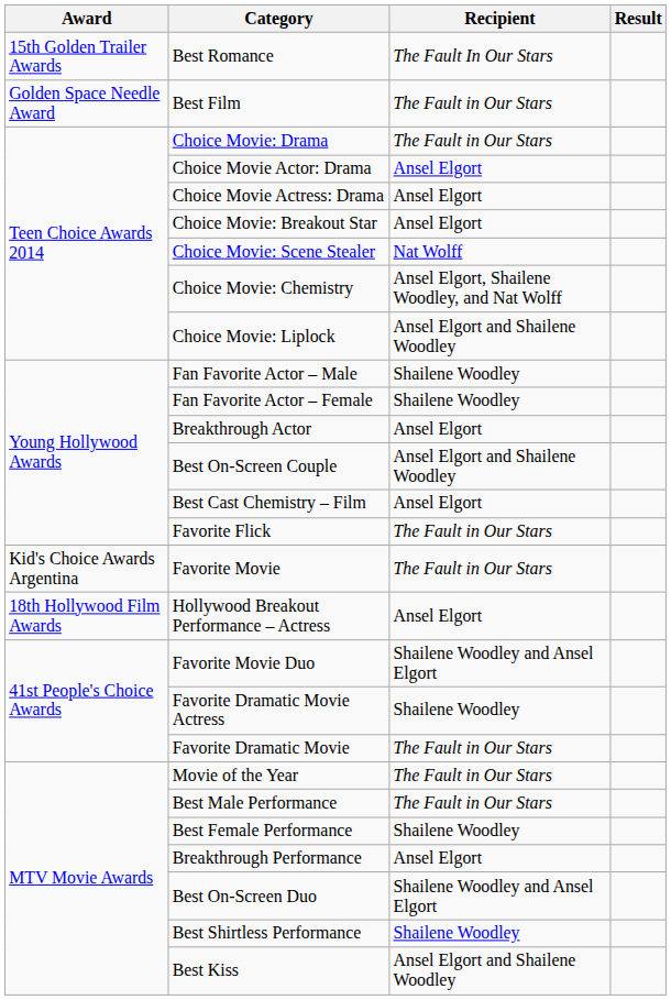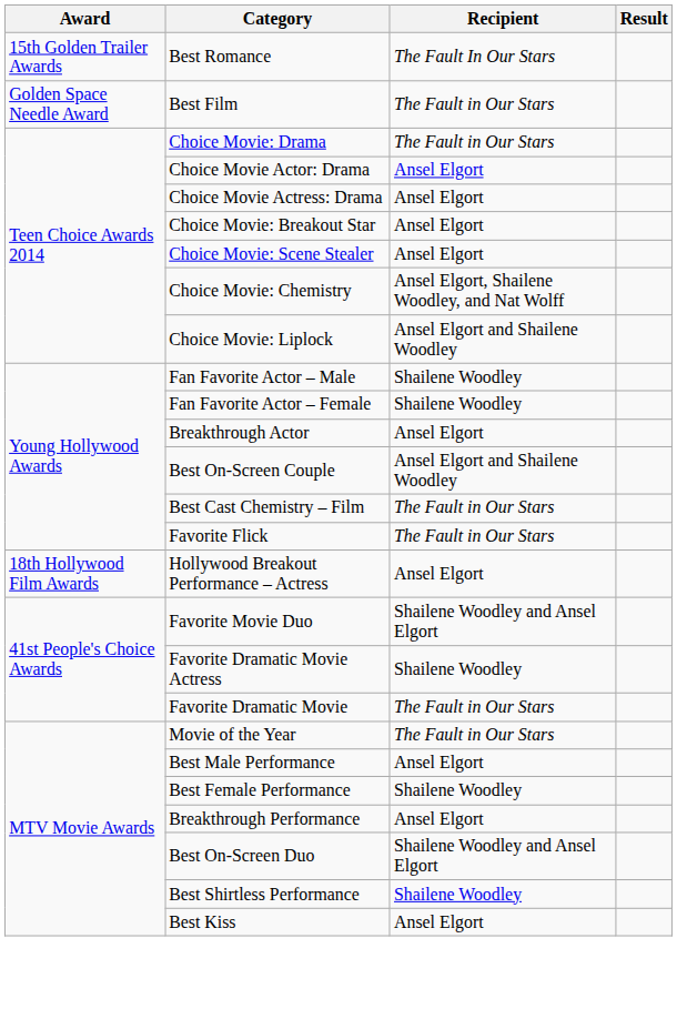 <table class="wikitable">
 <tr>
 <th>Award</th>
 <th>Category</th>
 <th>Recipient</th>
 <th>Result</th>
 </tr>
 <tr>
 <td><a href='#'>15th Golden Trailer Awards</a></td>
 <td>Best Romance</td>
 <td><em>The Fault In Our Stars</em></td>
 <td></td>
 </tr>
 <tr>
 <td><a href='#'>Golden Space Needle Award</a></td>
 <td>Best Film</td>
 <td><em>The Fault in Our Stars</em></td>
 <td></td>
 </tr>
 <tr>
 <td rowspan="7"><a href='#'>Teen Choice Awards 2014</a></td>
 <td><a href='#'>Choice Movie: Drama</a></td>
 <td><em>The Fault in Our Stars</em></td>
 <td></td>
 </tr>
 <tr>
 <td>Choice Movie Actor: Drama</td>
 <td><a href='#'>Ansel Elgort</a></td>
 <td></td>
 </tr>
 <tr>
 <td>Choice Movie Actress: Drama</td>
 <td>Ansel Elgort</td>
 <td></td>
 </tr>
 <tr>
 <td>Choice Movie: Breakout Star</td>
 <td>Ansel Elgort</td>
 <td></td>
 </tr>
 <tr>
 <td><a href='#'>Choice Movie: Scene Stealer</a></td>
-<td><a href='#'>Nat Wolff</a></td>
+<td>Ansel Elgort</td>
 <td></td>
 </tr>
 <tr>
 <td>Choice Movie: Chemistry</td>
 <td>Ansel Elgort, Shailene Woodley, and Nat Wolff</td>
 <td></td>
 </tr>
 <tr>
 <td>Choice Movie: Liplock</td>
 <td>Ansel Elgort and Shailene Woodley</td>
 <td></td>
 </tr>
 <tr>
 <td rowspan="6"><a href='#'>Young Hollywood Awards</a></td>
 <td>Fan Favorite Actor – Male</td>
 <td>Shailene Woodley</td>
 <td></td>
 </tr>
 <tr>
 <td>Fan Favorite Actor – Female</td>
 <td>Shailene Woodley</td>
 <td></td>
 </tr>
 <tr>
 <td>Breakthrough Actor</td>
 <td>Ansel Elgort</td>
 <td></td>
 </tr>
 <tr>
 <td>Best On-Screen Couple</td>
 <td>Ansel Elgort and Shailene Woodley</td>
 <td></td>
 </tr>
 <tr>
 <td>Best Cast Chemistry – Film</td>
-<td>Ansel Elgort</td>
+<td><em>The Fault in Our Stars</em></td>
 <td></td>
 </tr>
 <tr>
 <td>Favorite Flick</td>
-<td><em>The Fault in Our Stars</em></td>
-<td></td>
-</tr>
-<tr>
-<td>Kid's Choice Awards Argentina</td>
-<td>Favorite Movie</td>
 <td><em>The Fault in Our Stars</em></td>
 <td></td>
 </tr>
 <tr>
 <td rowspan="1"><a href='#'>18th Hollywood Film Awards</a></td>
 <td>Hollywood Breakout Performance – Actress</td>
 <td>Ansel Elgort</td>
 <td></td>
 </tr>
 <tr>
 <td rowspan="3"><a href='#'>41st People's Choice Awards</a></td>
 <td>Favorite Movie Duo</td>
 <td>Shailene Woodley and Ansel Elgort</td>
 <td></td>
 </tr>
 <tr>
 <td>Favorite Dramatic Movie Actress</td>
 <td>Shailene Woodley</td>
 <td></td>
 </tr>
 <tr>
 <td>Favorite Dramatic Movie</td>
 <td><em>The Fault in Our Stars</em></td>
 <td></td>
 </tr>
 <tr>
 <td rowspan="7"><a href='#'>MTV Movie Awards</a></td>
 <td>Movie of the Year</td>
 <td><em>The Fault in Our Stars</em></td>
 <td></td>
 </tr>
 <tr>
 <td>Best Male Performance</td>
-<td><em>The Fault in Our Stars</em></td>
+<td>Ansel Elgort</td>
 <td></td>
 </tr>
 <tr>
 <td>Best Female Performance</td>
 <td>Shailene Woodley</td>
 <td></td>
 </tr>
 <tr>
 <td>Breakthrough Performance</td>
 <td>Ansel Elgort</td>
 <td></td>
 </tr>
 <tr>
 <td>Best On-Screen Duo</td>
 <td>Shailene Woodley and Ansel Elgort</td>
 <td></td>
 </tr>
 <tr>
 <td>Best Shirtless Performance</td>
 <td><a href='#'>Shailene Woodley</a></td>
 <td></td>
 </tr>
 <tr>
 <td>Best Kiss</td>
-<td>Ansel Elgort and Shailene Woodley</td>
+<td>Ansel Elgort</td>
 <td></td>
 </tr>
 </table>
